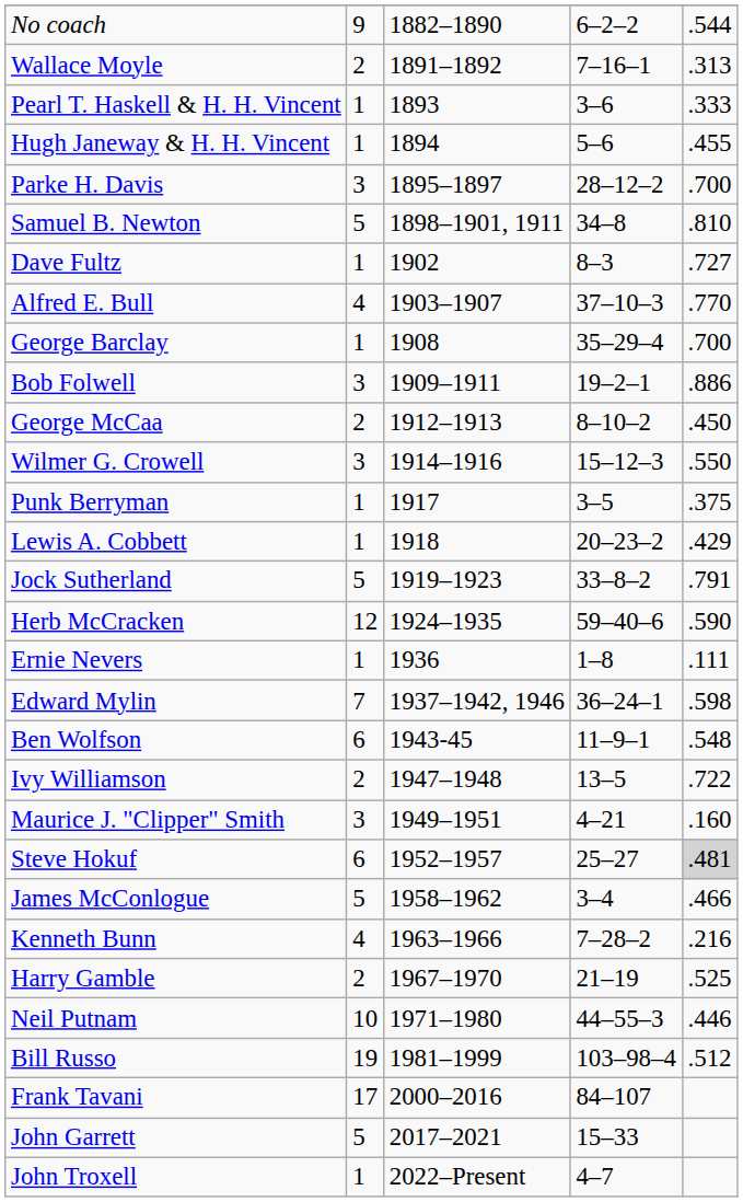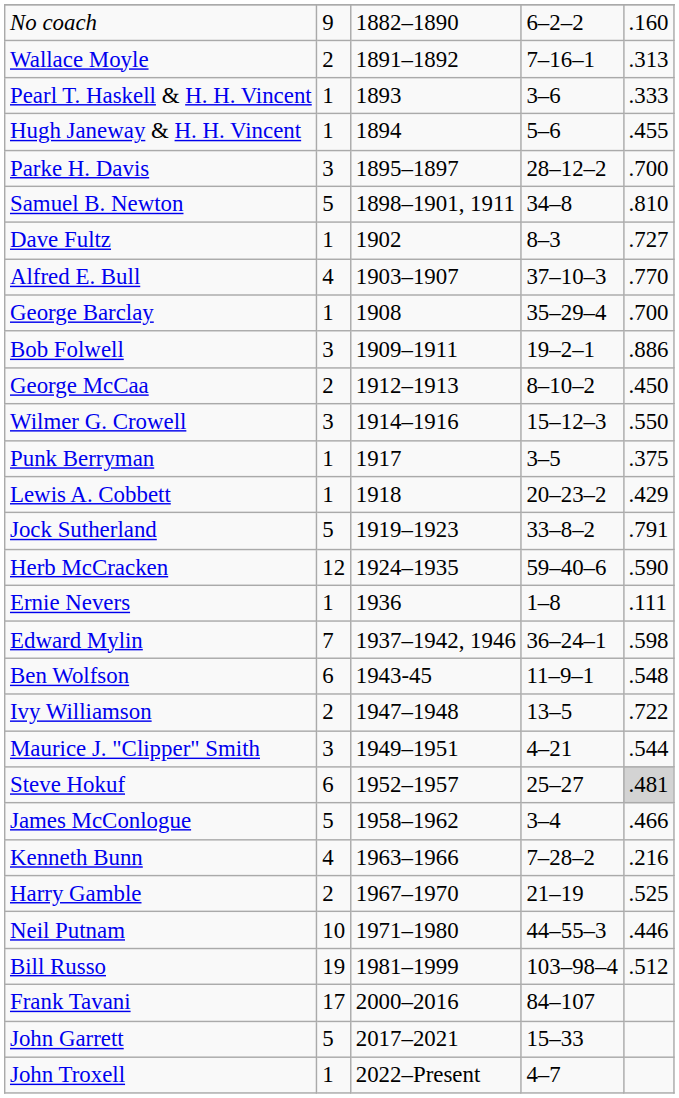 <table class="wikitable">
 <tr>
 </tr>
 <tr>
 <td><em>No coach</em></td>
 <td>9</td>
 <td>1882–1890</td>
 <td>6–2–2</td>
-<td>.544</td>
+<td>.160</td>
 </tr>
 <tr>
 <td><a href='#'>Wallace Moyle</a></td>
 <td>2</td>
 <td>1891–1892</td>
 <td>7–16–1</td>
 <td>.313</td>
 </tr>
 <tr>
 <td><a href='#'>Pearl T. Haskell</a> & <a href='#'>H. H. Vincent</a></td>
 <td>1</td>
 <td>1893</td>
 <td>3–6</td>
 <td>.333</td>
 </tr>
 <tr>
 <td><a href='#'>Hugh Janeway</a> & <a href='#'>H. H. Vincent</a></td>
 <td>1</td>
 <td>1894</td>
 <td>5–6</td>
 <td>.455</td>
 </tr>
 <tr>
 <td><a href='#'>Parke H. Davis</a></td>
 <td>3</td>
 <td>1895–1897</td>
 <td>28–12–2</td>
 <td>.700</td>
 </tr>
 <tr>
 <td><a href='#'>Samuel B. Newton</a></td>
 <td>5</td>
 <td>1898–1901, 1911</td>
 <td>34–8</td>
 <td>.810</td>
 </tr>
 <tr>
 <td><a href='#'>Dave Fultz</a></td>
 <td>1</td>
 <td>1902</td>
 <td>8–3</td>
 <td>.727</td>
 </tr>
 <tr>
 <td><a href='#'>Alfred E. Bull</a></td>
 <td>4</td>
 <td>1903–1907</td>
 <td>37–10–3</td>
 <td>.770</td>
 </tr>
 <tr>
 <td><a href='#'>George Barclay</a></td>
 <td>1</td>
 <td>1908</td>
 <td>35–29–4</td>
 <td>.700</td>
 </tr>
 <tr>
 <td><a href='#'>Bob Folwell</a></td>
 <td>3</td>
 <td>1909–1911</td>
 <td>19–2–1</td>
 <td>.886</td>
 </tr>
 <tr>
 <td><a href='#'>George McCaa</a></td>
 <td>2</td>
 <td>1912–1913</td>
 <td>8–10–2</td>
 <td>.450</td>
 </tr>
 <tr>
 <td><a href='#'>Wilmer G. Crowell</a></td>
 <td>3</td>
 <td>1914–1916</td>
 <td>15–12–3</td>
 <td>.550</td>
 </tr>
 <tr>
 <td><a href='#'>Punk Berryman</a></td>
 <td>1</td>
 <td>1917</td>
 <td>3–5</td>
 <td>.375</td>
 </tr>
 <tr>
 <td><a href='#'>Lewis A. Cobbett</a></td>
 <td>1</td>
 <td>1918</td>
 <td>20–23–2</td>
 <td>.429</td>
 </tr>
 <tr>
 <td><a href='#'>Jock Sutherland</a></td>
 <td>5</td>
 <td>1919–1923</td>
 <td>33–8–2</td>
 <td>.791</td>
 </tr>
 <tr>
 <td><a href='#'>Herb McCracken</a></td>
 <td>12</td>
 <td>1924–1935</td>
 <td>59–40–6</td>
 <td>.590</td>
 </tr>
 <tr>
 <td><a href='#'>Ernie Nevers</a></td>
 <td>1</td>
 <td>1936</td>
 <td>1–8</td>
 <td>.111</td>
 </tr>
 <tr>
 <td><a href='#'>Edward Mylin</a></td>
 <td>7</td>
 <td>1937–1942, 1946</td>
 <td>36–24–1</td>
 <td>.598</td>
 </tr>
 <tr>
 <td><a href='#'>Ben Wolfson</a></td>
 <td>6</td>
 <td>1943-45</td>
 <td>11–9–1</td>
 <td>.548</td>
 </tr>
 <tr>
 <td><a href='#'>Ivy Williamson</a></td>
 <td>2</td>
 <td>1947–1948</td>
 <td>13–5</td>
 <td>.722</td>
 </tr>
 <tr>
 <td><a href='#'>Maurice J. "Clipper" Smith</a></td>
 <td>3</td>
 <td>1949–1951</td>
 <td>4–21</td>
-<td>.160</td>
+<td>.544</td>
 </tr>
 <tr>
 <td><a href='#'>Steve Hokuf</a></td>
 <td>6</td>
 <td>1952–1957</td>
 <td>25–27</td>
 <td style="background: lightgrey;">.481</td>
 </tr>
 <tr>
 <td><a href='#'>James McConlogue</a></td>
 <td>5</td>
 <td>1958–1962</td>
 <td>3–4</td>
 <td>.466</td>
 </tr>
 <tr>
 <td><a href='#'>Kenneth Bunn</a></td>
 <td>4</td>
 <td>1963–1966</td>
 <td>7–28–2</td>
 <td>.216</td>
 </tr>
 <tr>
 <td><a href='#'>Harry Gamble</a></td>
 <td>2</td>
 <td>1967–1970</td>
 <td>21–19</td>
 <td>.525</td>
 </tr>
 <tr>
 <td><a href='#'>Neil Putnam</a></td>
 <td>10</td>
 <td>1971–1980</td>
 <td>44–55–3</td>
 <td>.446</td>
 </tr>
 <tr>
 <td><a href='#'>Bill Russo</a></td>
 <td>19</td>
 <td>1981–1999</td>
 <td>103–98–4</td>
 <td>.512</td>
 </tr>
 <tr>
 <td><a href='#'>Frank Tavani</a></td>
 <td>17</td>
 <td>2000–2016</td>
 <td>84–107</td>
 <td> </td>
 </tr>
 <tr>
 <td><a href='#'>John Garrett</a></td>
 <td>5</td>
 <td>2017–2021</td>
 <td>15–33</td>
 <td></td>
 </tr>
 <tr>
 <td><a href='#'>John Troxell</a></td>
 <td>1</td>
 <td>2022–Present</td>
 <td>4–7</td>
 <td> </td>
 </tr>
 </table>
